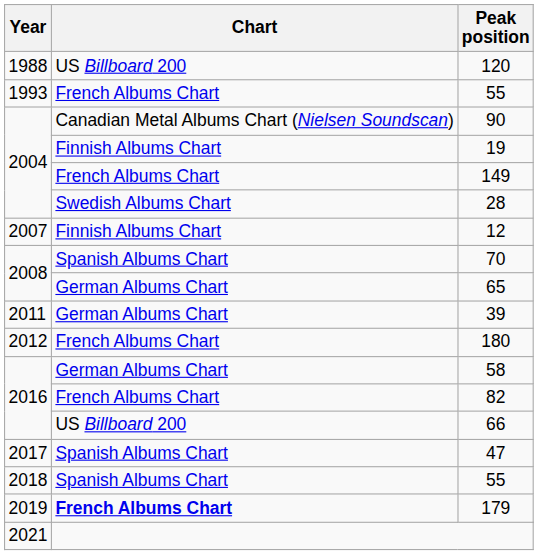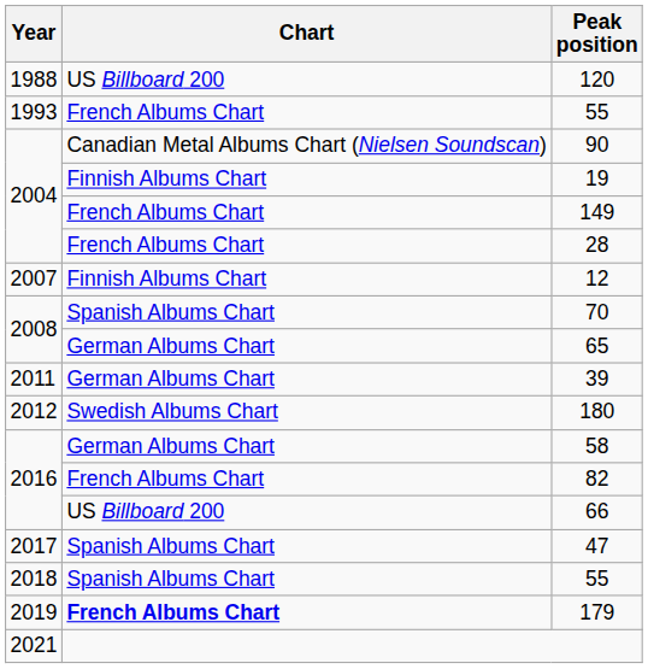 <table class="wikitable sortable plainrowheaders">
 <tr>
 <th>Year</th>
 <th scope="col">Chart</th>
 <th scope="col">Peak<br>position</th>
 </tr>
 <tr>
 <td>1988</td>
 <td scope="row">US <a href='#'><em>Billboard</em> 200</a></td>
 <td align="center">120</td>
 </tr>
 <tr>
 <td>1993</td>
 <td><a href='#'>French Albums Chart</a></td>
 <td align="center">55</td>
 </tr>
 <tr>
 <td rowspan="4">2004</td>
 <td scope="row">Canadian Metal Albums Chart (<em><a href='#'>Nielsen Soundscan</a></em>)</td>
 <td align="center">90</td>
 </tr>
 <tr>
 <td scope="row"><a href='#'>Finnish Albums Chart</a></td>
 <td align="center">19</td>
 </tr>
 <tr>
 <td scope="row"><a href='#'>French Albums Chart</a></td>
 <td align="center">149</td>
 </tr>
 <tr>
-<td scope="row"><a href='#'>Swedish Albums Chart</a></td>
+<td><a href='#'>French Albums Chart</a></td>
 <td align="center">28</td>
 </tr>
 <tr>
 <td>2007</td>
 <td><a href='#'>Finnish Albums Chart</a></td>
 <td align="center">12</td>
 </tr>
 <tr>
 <td rowspan="2">2008</td>
 <td><a href='#'>Spanish Albums Chart</a></td>
 <td align="center">70</td>
 </tr>
 <tr>
 <td scope="row"><a href='#'>German Albums Chart</a></td>
 <td align="center">65</td>
 </tr>
 <tr>
 <td>2011</td>
 <td scope="row"><a href='#'>German Albums Chart</a></td>
 <td align="center">39</td>
 </tr>
 <tr>
 <td>2012</td>
-<td><a href='#'>French Albums Chart</a></td>
+<td scope="row"><a href='#'>Swedish Albums Chart</a></td>
 <td align="center">180</td>
 </tr>
 <tr>
 <td rowspan="3">2016</td>
 <td scope="row"><a href='#'>German Albums Chart</a></td>
 <td align="center">58</td>
 </tr>
 <tr>
 <td><a href='#'>French Albums Chart</a></td>
 <td align="center">82</td>
 </tr>
 <tr>
 <td scope="row">US <a href='#'><em>Billboard</em> 200</a></td>
 <td align="center">66</td>
 </tr>
 <tr>
 <td>2017</td>
 <td><a href='#'>Spanish Albums Chart</a></td>
 <td align="center">47</td>
 </tr>
 <tr>
 <td>2018</td>
 <td><a href='#'>Spanish Albums Chart</a></td>
 <td align="center">55</td>
 </tr>
 <tr>
 <td>2019</td>
 <td><strong><a href='#'>French Albums Chart</a></strong></td>
 <td align="center">179</td>
 </tr>
 <tr>
 <td rowspan="2">2021<br></td>
 </tr>
 <tr>
 </tr>
 </table>
